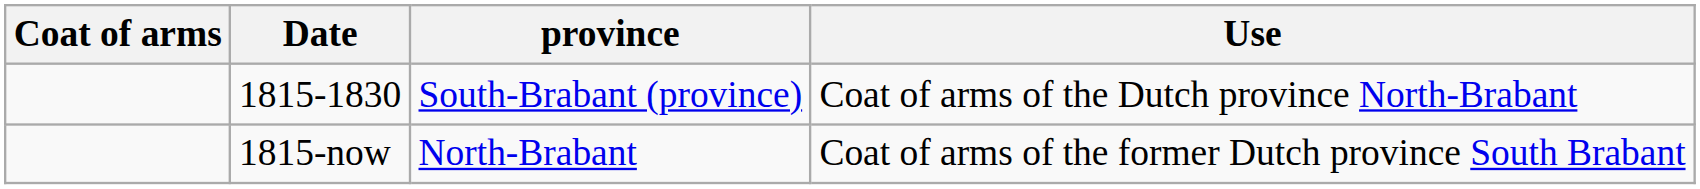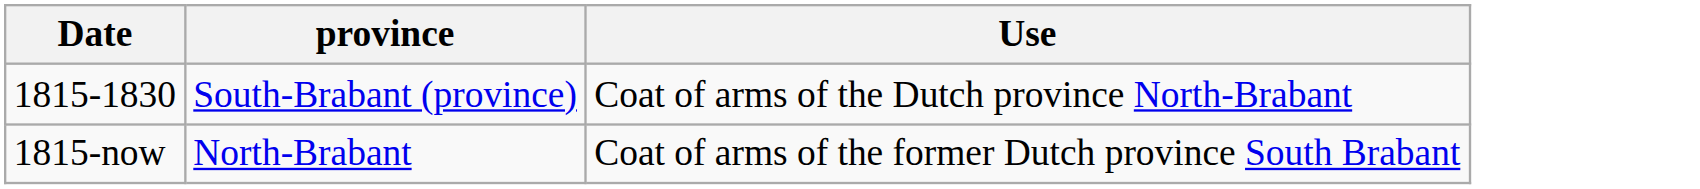 <table class="wikitable">
 <tr>
-<th>Coat of arms</th>
 <th>Date</th>
 <th>province</th>
 <th>Use</th>
 </tr>
 <tr>
-<td></td>
 <td>1815-1830</td>
 <td><a href='#'>South-Brabant (province)</a></td>
 <td>Coat of arms of the Dutch province <a href='#'>North-Brabant</a></td>
 </tr>
 <tr>
-<td></td>
 <td>1815-now</td>
 <td><a href='#'>North-Brabant</a></td>
 <td>Coat of arms of the former Dutch province <a href='#'>South Brabant</a></td>
 </tr>
 </table>
